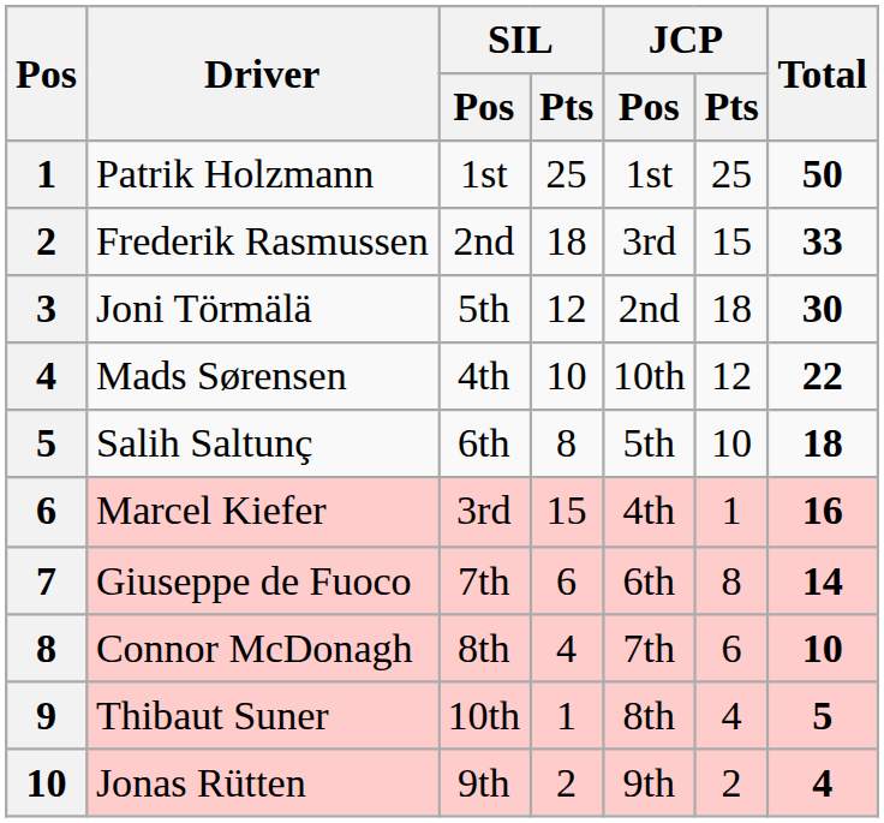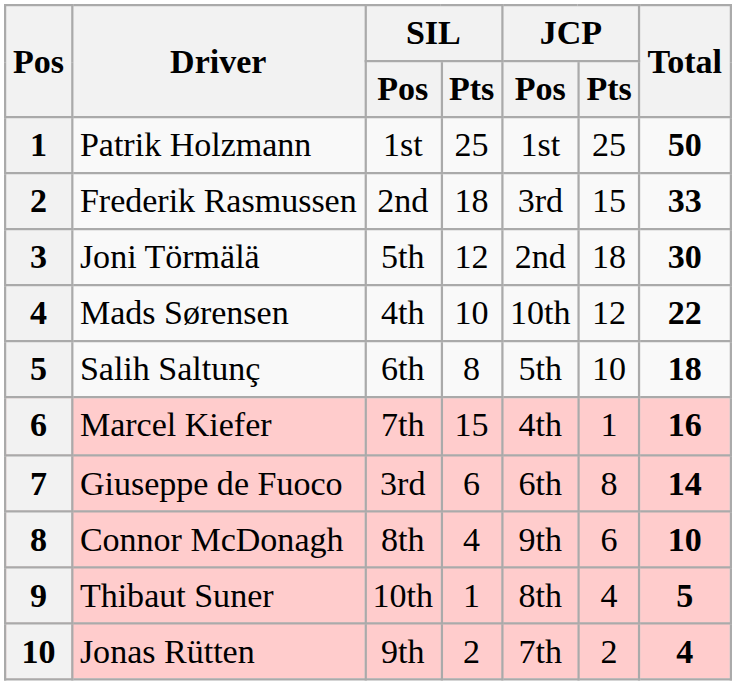 <table class="wikitable" style="font-size: 95%;">
 <tr>
 <th rowspan=2>Pos</th>
 <th rowspan=2>Driver</th>
 <th colspan=2> SIL</th>
 <th colspan=2> JCP</th>
 <th rowspan=2>Total</th>
 </tr>
 <tr>
 <th>Pos</th>
 <th>Pts</th>
 <th>Pos</th>
 <th>Pts</th>
 </tr>
 <tr>
 <th>1</th>
 <td> Patrik Holzmann</td>
 <td align=center>1st</td>
 <td align=center>25</td>
 <td align=center>1st</td>
 <td align=center>25</td>
 <td align=center><strong>50</strong></td>
 </tr>
 <tr>
 <th>2</th>
 <td> Frederik Rasmussen</td>
 <td align=center>2nd</td>
 <td align=center>18</td>
 <td align=center>3rd</td>
 <td align=center>15</td>
 <td align=center><strong>33</strong></td>
 </tr>
 <tr>
 <th>3</th>
 <td> Joni Törmälä</td>
 <td align=center>5th</td>
 <td align=center>12</td>
 <td align=center>2nd</td>
 <td align=center>18</td>
 <td align=center><strong>30</strong></td>
 </tr>
 <tr>
 <th>4</th>
 <td> Mads Sørensen</td>
 <td align=center>4th</td>
 <td align=center>10</td>
 <td align=center>10th</td>
 <td align=center>12</td>
 <td align=center><strong>22</strong></td>
 </tr>
 <tr>
 <th>5</th>
 <td> Salih Saltunç</td>
 <td align=center>6th</td>
 <td align=center>8</td>
 <td align=center>5th</td>
 <td align=center>10</td>
 <td align=center><strong>18</strong></td>
 </tr>
 <tr style="background:#ffcccc;">
 <th>6</th>
 <td> Marcel Kiefer</td>
-<td align=center>3rd</td>
+<td align=center>7th</td>
 <td align=center>15</td>
 <td align=center>4th</td>
 <td align=center>1</td>
 <td align=center><strong>16</strong></td>
 </tr>
 <tr style="background:#ffcccc;">
 <th>7</th>
 <td> Giuseppe de Fuoco</td>
-<td align=center>7th</td>
+<td align=center>3rd</td>
 <td align=center>6</td>
 <td align=center>6th</td>
 <td align=center>8</td>
 <td align=center><strong>14</strong></td>
 </tr>
 <tr style="background:#ffcccc;">
 <th>8</th>
 <td> Connor McDonagh</td>
 <td align=center>8th</td>
 <td align=center>4</td>
-<td align=center>7th</td>
+<td align=center>9th</td>
 <td align=center>6</td>
 <td align=center><strong>10</strong></td>
 </tr>
 <tr style="background:#ffcccc;">
 <th>9</th>
 <td> Thibaut Suner</td>
 <td align=center>10th</td>
 <td align=center>1</td>
 <td align=center>8th</td>
 <td align=center>4</td>
 <td align=center><strong>5</strong></td>
 </tr>
 <tr style="background:#ffcccc;">
 <th>10</th>
 <td> Jonas Rütten</td>
 <td align=center>9th</td>
 <td align=center>2</td>
-<td align=center>9th</td>
+<td align=center>7th</td>
 <td align=center>2</td>
 <td align=center><strong>4</strong></td>
 </tr>
 </table>
